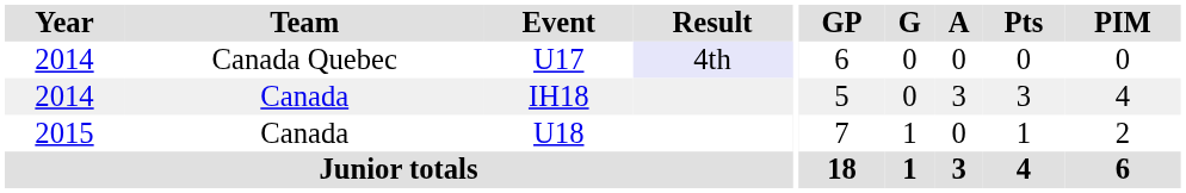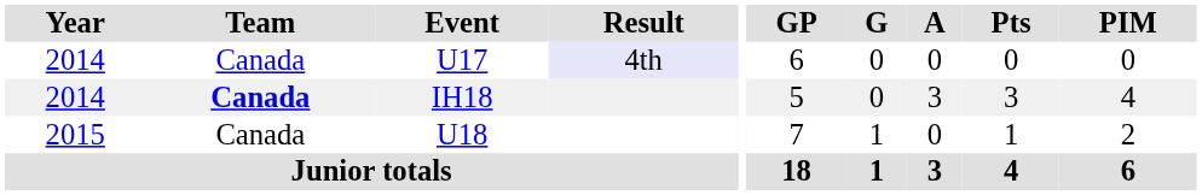 <table border="0" cellpadding="1" cellspacing="0" ID="Table3" style="text-align:center; width:40em;">
 <tr bgcolor="#e0e0e0">
 <th>Year</th>
 <th>Team</th>
 <th>Event</th>
 <th>Result</th>
 <th rowspan="99" bgcolor="#ffffff"></th>
 <th>GP</th>
 <th>G</th>
 <th>A</th>
 <th>Pts</th>
 <th>PIM</th>
 </tr>
 <tr>
 <td><a href='#'>2014</a></td>
-<td>Canada Quebec</td>
+<td><a href='#'>Canada</a></td>
 <td><a href='#'>U17</a></td>
 <td style="background: lavender;">4th</td>
 <td>6</td>
 <td>0</td>
 <td>0</td>
 <td>0</td>
 <td>0</td>
 </tr>
 <tr bgcolor="#f0f0f0">
 <td><a href='#'>2014</a></td>
-<td><a href='#'>Canada</a></td>
+<td><strong><a href='#'>Canada</a></strong></td>
 <td><a href='#'>IH18</a></td>
 <td></td>
 <td>5</td>
 <td>0</td>
 <td>3</td>
 <td>3</td>
 <td>4</td>
 </tr>
 <tr>
 <td><a href='#'>2015</a></td>
 <td>Canada</td>
 <td><a href='#'>U18</a></td>
 <td></td>
 <td>7</td>
 <td>1</td>
 <td>0</td>
 <td>1</td>
 <td>2</td>
 </tr>
 <tr bgcolor="#e0e0e0">
 <th colspan="4">Junior totals</th>
 <th>18</th>
 <th>1</th>
 <th>3</th>
 <th>4</th>
 <th>6</th>
 </tr>
 </table>
